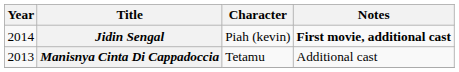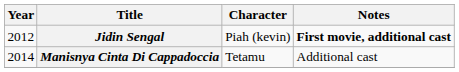 <table class="wikitable">
 <tr>
 <th>Year</th>
 <th>Title</th>
 <th>Character</th>
 <th>Notes</th>
 </tr>
 <tr>
-<td>2014</td>
+<td>2012</td>
 <th><em>Jidin Sengal</em></th>
 <td>Piah (kevin)</td>
 <td><strong>First movie, additional cast</strong></td>
 </tr>
 <tr>
-<td>2013</td>
+<td>2014</td>
 <th><em>Manisnya Cinta Di Cappadoccia</em></th>
 <td>Tetamu</td>
 <td>Additional cast</td>
 </tr>
 <tr>
 </tr>
 </table>
